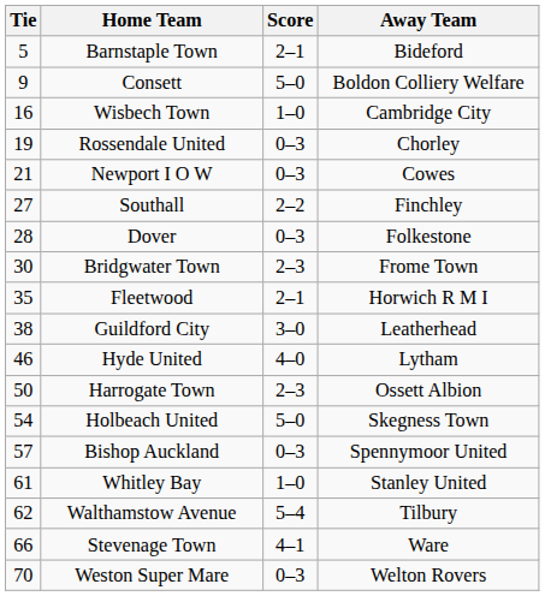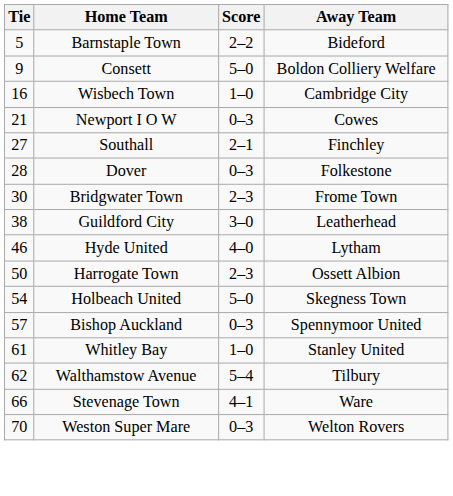 <table class="wikitable" style="text-align:center;">
 <tr>
 <th width=20>Tie</th>
 <th width=175>Home Team</th>
 <th width=20>Score</th>
 <th width=175>Away Team</th>
 </tr>
 <tr>
 <td>5</td>
 <td>Barnstaple Town</td>
-<td>2–1</td>
+<td>2–2</td>
 <td>Bideford</td>
 </tr>
 <tr>
 <td>9</td>
 <td>Consett</td>
 <td>5–0</td>
 <td>Boldon Colliery Welfare</td>
 </tr>
 <tr>
 <td>16</td>
 <td>Wisbech Town</td>
 <td>1–0</td>
 <td>Cambridge City</td>
 </tr>
 <tr>
-<td>19</td>
-<td>Rossendale United</td>
-<td>0–3</td>
-<td>Chorley</td>
-</tr>
-<tr>
 <td>21</td>
 <td>Newport I O W</td>
 <td>0–3</td>
 <td>Cowes</td>
 </tr>
 <tr>
 <td>27</td>
 <td>Southall</td>
-<td>2–2</td>
+<td>2–1</td>
 <td>Finchley</td>
 </tr>
 <tr>
 <td>28</td>
 <td>Dover</td>
 <td>0–3</td>
 <td>Folkestone</td>
 </tr>
 <tr>
 <td>30</td>
 <td>Bridgwater Town</td>
 <td>2–3</td>
 <td>Frome Town</td>
-</tr>
-<tr>
-<td>35</td>
-<td>Fleetwood</td>
-<td>2–1</td>
-<td>Horwich R M I</td>
 </tr>
 <tr>
 <td>38</td>
 <td>Guildford City</td>
 <td>3–0</td>
 <td>Leatherhead</td>
 </tr>
 <tr>
 <td>46</td>
 <td>Hyde United</td>
 <td>4–0</td>
 <td>Lytham</td>
 </tr>
 <tr>
 <td>50</td>
 <td>Harrogate Town</td>
 <td>2–3</td>
 <td>Ossett Albion</td>
 </tr>
 <tr>
 <td>54</td>
 <td>Holbeach United</td>
 <td>5–0</td>
 <td>Skegness Town</td>
 </tr>
 <tr>
 <td>57</td>
 <td>Bishop Auckland</td>
 <td>0–3</td>
 <td>Spennymoor United</td>
 </tr>
 <tr>
 <td>61</td>
 <td>Whitley Bay</td>
 <td>1–0</td>
 <td>Stanley United</td>
 </tr>
 <tr>
 <td>62</td>
 <td>Walthamstow Avenue</td>
 <td>5–4</td>
 <td>Tilbury</td>
 </tr>
 <tr>
 <td>66</td>
 <td>Stevenage Town</td>
 <td>4–1</td>
 <td>Ware</td>
 </tr>
 <tr>
 <td>70</td>
 <td>Weston Super Mare</td>
 <td>0–3</td>
 <td>Welton Rovers</td>
 </tr>
 </table>
